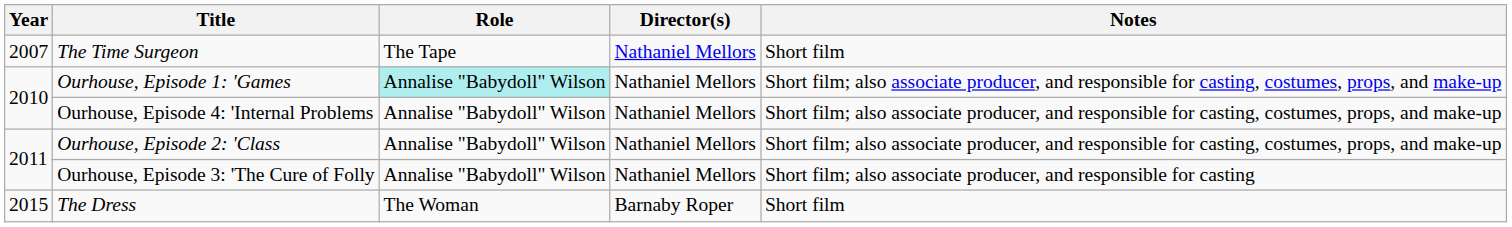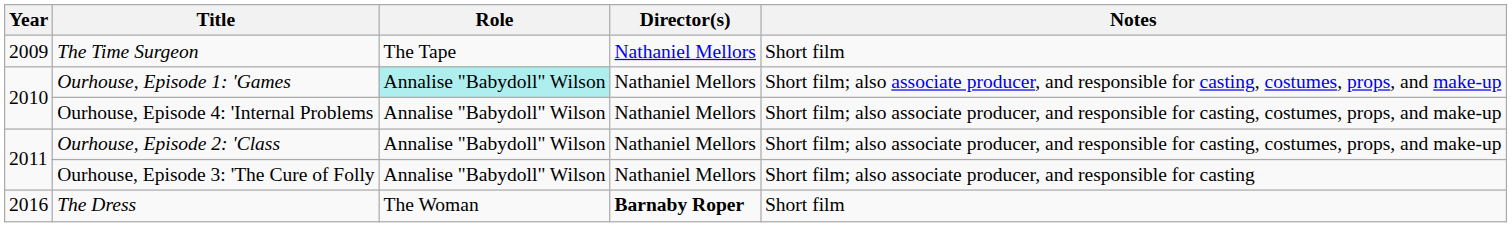 <table class="wikitable sortable">
 <tr>
 <th>Year</th>
 <th>Title</th>
 <th>Role</th>
 <th>Director(s)</th>
 <th>Notes</th>
 </tr>
 <tr>
-<td>2007</td>
+<td>2009</td>
 <td><em>The Time Surgeon</em></td>
 <td>The Tape</td>
 <td><a href='#'>Nathaniel Mellors</a></td>
 <td>Short film</td>
 </tr>
 <tr>
 <td rowspan=2>2010</td>
 <td><em>Ourhouse, Episode 1: 'Games<strong></td>
 <td style="background: paleturquoise;">Annalise "Babydoll" Wilson</td>
 <td>Nathaniel Mellors</td>
 <td>Short film; also <a href='#'>associate producer</a>, and responsible for <a href='#'>casting</a>, <a href='#'>costumes</a>, <a href='#'>props</a>, and <a href='#'>make-up</a></td>
 </tr>
 <tr>
 <td></em>Ourhouse, Episode 4: 'Internal Problems</strong></td>
 <td>Annalise "Babydoll" Wilson</td>
 <td>Nathaniel Mellors</td>
 <td>Short film; also associate producer, and responsible for casting, costumes, props, and make-up</td>
 </tr>
 <tr>
 <td rowspan=2>2011</td>
 <td><em>Ourhouse, Episode 2: 'Class<strong></td>
 <td>Annalise "Babydoll" Wilson</td>
 <td>Nathaniel Mellors</td>
 <td>Short film; also associate producer, and responsible for casting, costumes, props, and make-up</td>
 </tr>
 <tr>
 <td></em>Ourhouse, Episode 3: 'The Cure of Folly</strong></td>
 <td>Annalise "Babydoll" Wilson</td>
 <td>Nathaniel Mellors</td>
 <td>Short film; also associate producer, and responsible for casting</td>
 </tr>
 <tr>
-<td>2015</td>
+<td>2016</td>
 <td><em>The Dress</em></td>
 <td>The Woman</td>
-<td>Barnaby Roper</td>
+<td><strong>Barnaby Roper</strong></td>
 <td>Short film</td>
 </tr>
 </table>
